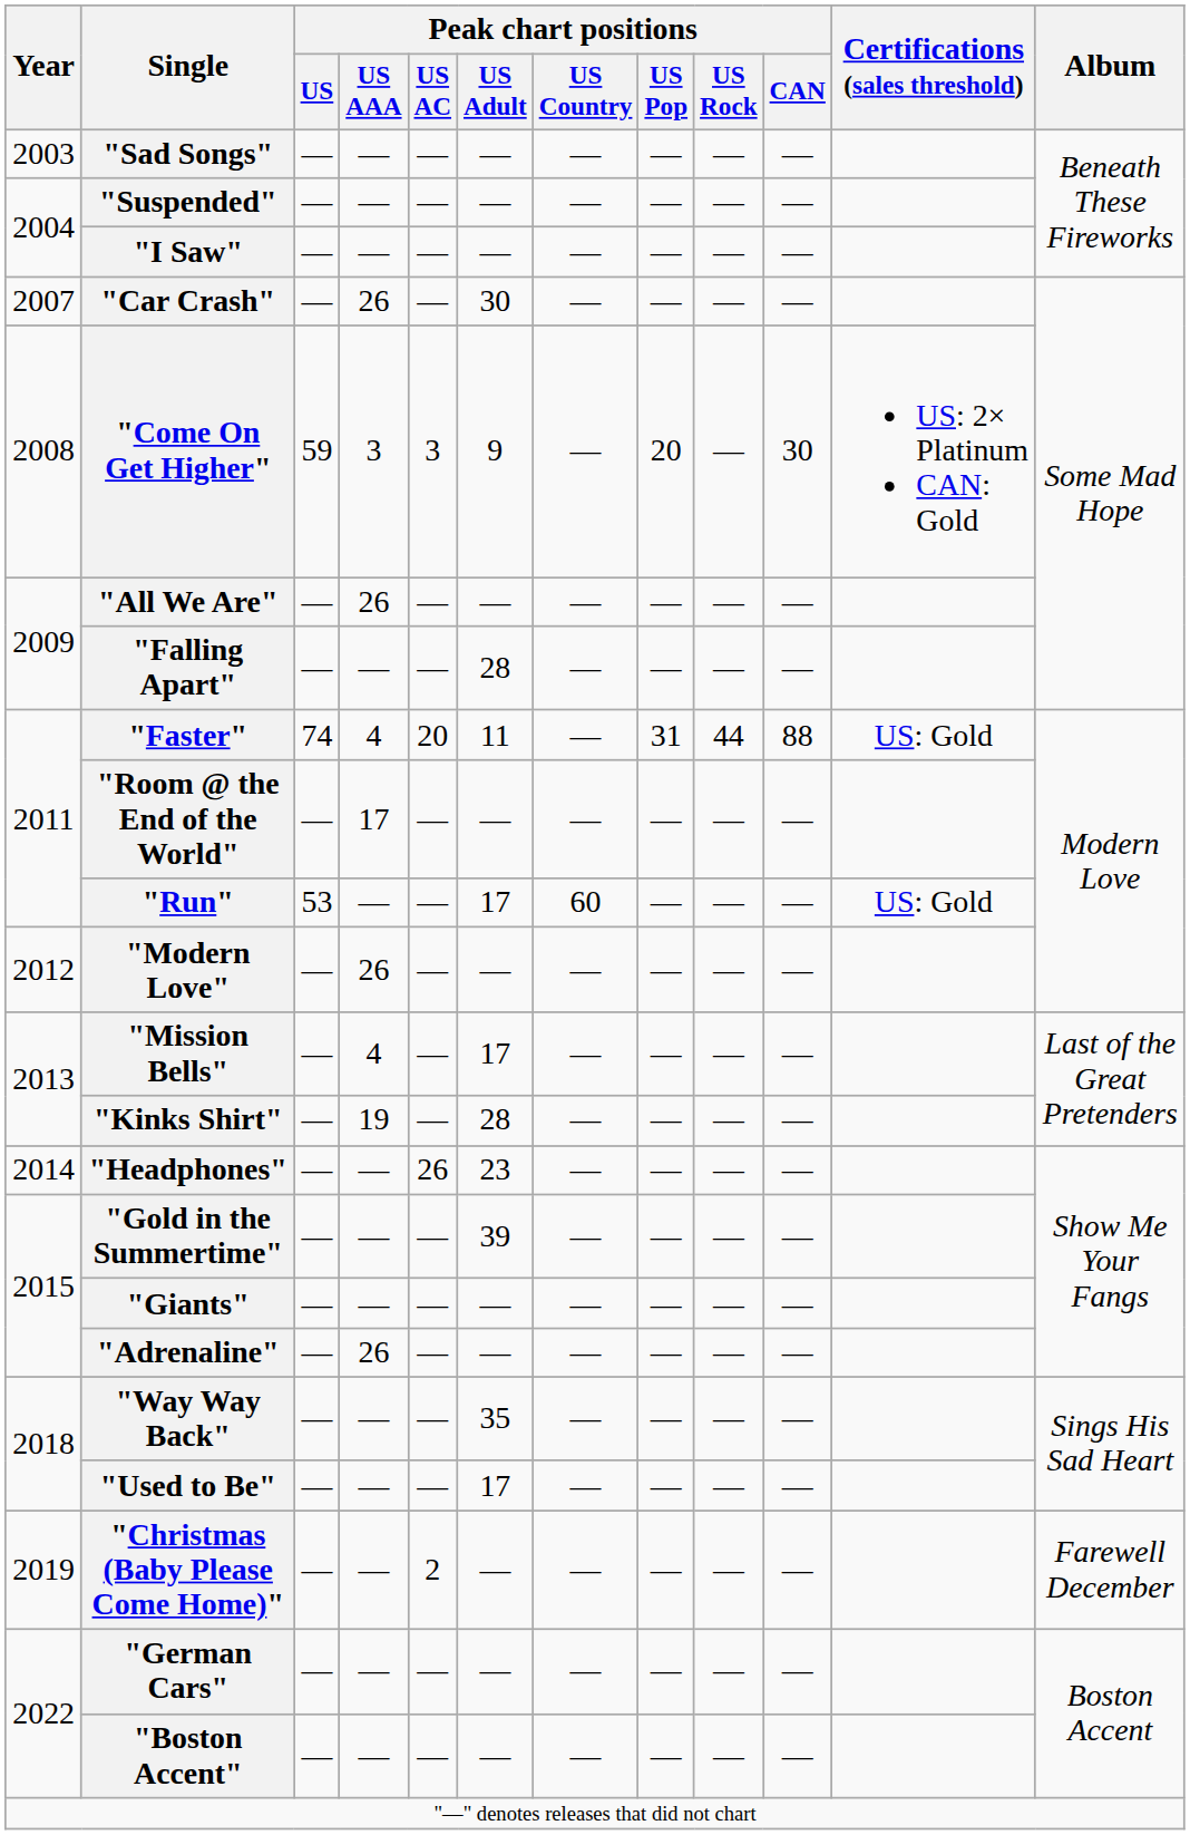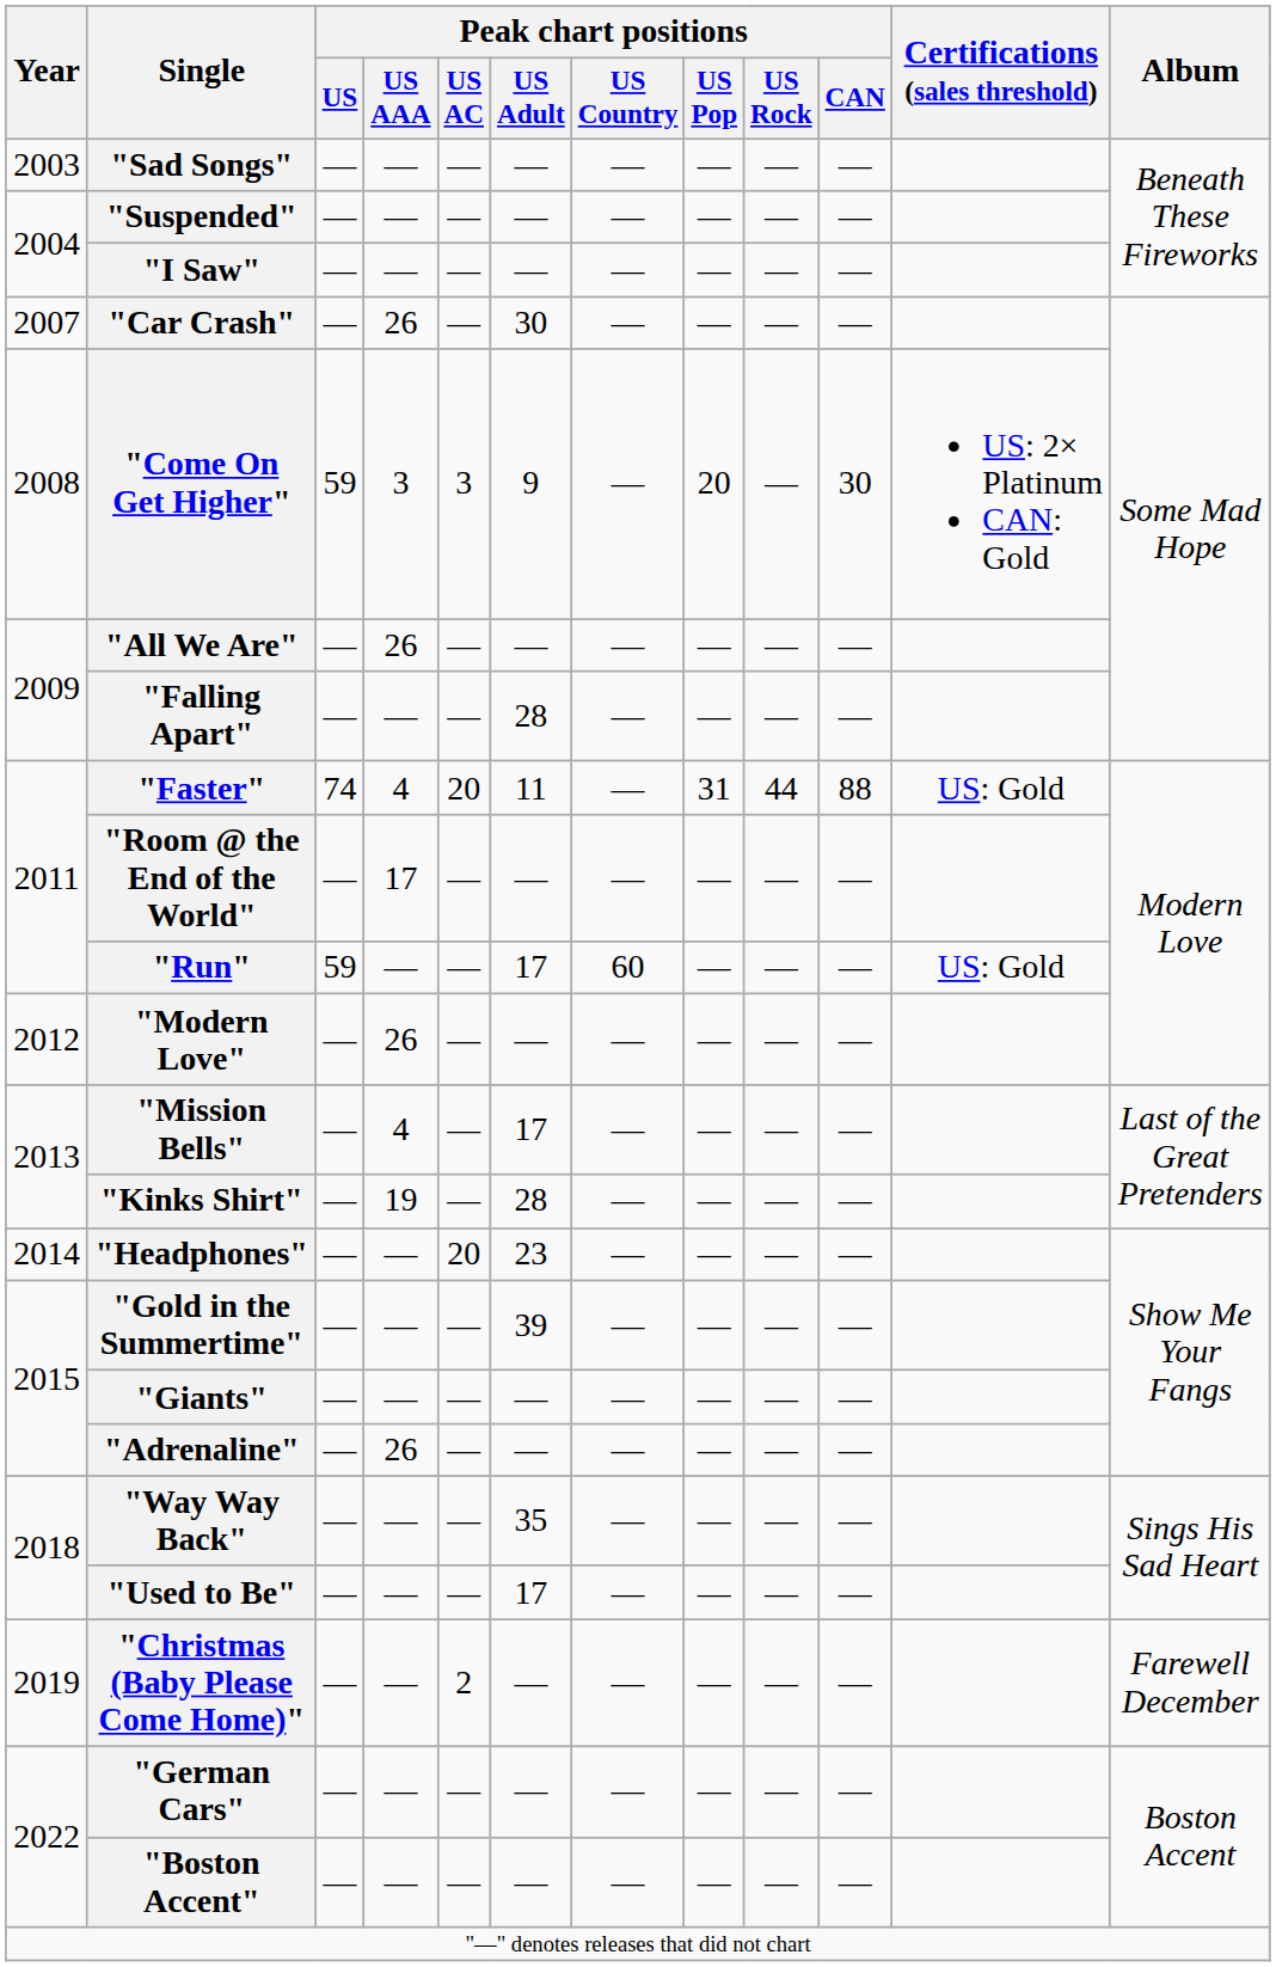 <table class="wikitable plainrowheaders" style="text-align:center;">
 <tr>
 <th rowspan="2">Year</th>
 <th rowspan="2" style="width:18em;">Single</th>
 <th colspan="8">Peak chart positions</th>
 <th rowspan="2" style="width:10em;"><a href='#'>Certifications</a><br><small>(<a href='#'>sales threshold</a>)</small></th>
 <th rowspan="2">Album</th>
 </tr>
 <tr style="font-size:smaller;">
 <th style="width:35px;"><a href='#'>US</a><br></th>
 <th style="width:35px;"><a href='#'>US AAA</a><br></th>
 <th style="width:35px;"><a href='#'>US AC</a><br></th>
 <th style="width:35px;"><a href='#'>US Adult</a><br></th>
 <th style="width:35px;"><a href='#'>US Country</a><br></th>
 <th style="width:35px;"><a href='#'>US<br>Pop</a><br></th>
 <th style="width:35px;"><a href='#'>US<br>Rock</a><br></th>
 <th style="width:35px;"><a href='#'>CAN</a><br></th>
 </tr>
 <tr>
 <td>2003</td>
 <th scope="row">"Sad Songs"</th>
 <td>—</td>
 <td>—</td>
 <td>—</td>
 <td>—</td>
 <td>—</td>
 <td>—</td>
 <td>—</td>
 <td>—</td>
 <td></td>
 <td style="text-align:center;" rowspan="3"><em>Beneath These Fireworks</em></td>
 </tr>
 <tr>
 <td rowspan="2">2004</td>
 <th scope="row">"Suspended"</th>
 <td>—</td>
 <td>—</td>
 <td>—</td>
 <td>—</td>
 <td>—</td>
 <td>—</td>
 <td>—</td>
 <td>—</td>
 <td></td>
 </tr>
 <tr>
 <th scope="row">"I Saw"</th>
 <td>—</td>
 <td>—</td>
 <td>—</td>
 <td>—</td>
 <td>—</td>
 <td>—</td>
 <td>—</td>
 <td>—</td>
 <td></td>
 </tr>
 <tr>
 <td>2007</td>
 <th scope="row">"Car Crash"</th>
 <td>—</td>
 <td>26</td>
 <td>—</td>
 <td>30</td>
 <td>—</td>
 <td>—</td>
 <td>—</td>
 <td>—</td>
 <td></td>
 <td style="text-align:center;" rowspan="4"><em>Some Mad Hope</em></td>
 </tr>
 <tr>
 <td>2008</td>
 <th scope="row">"<a href='#'>Come On Get Higher</a>"</th>
 <td>59</td>
 <td>3</td>
 <td>3</td>
 <td>9</td>
 <td>—</td>
 <td>20</td>
 <td>—</td>
 <td>30</td>
 <td style="text-align:left;"><br><ul><li><a href='#'>US</a>: 2× Platinum</li><li><a href='#'>CAN</a>: Gold</li></ul></td>
 </tr>
 <tr>
 <td rowspan="2">2009</td>
 <th scope="row">"All We Are"</th>
 <td>—</td>
 <td>26</td>
 <td>—</td>
 <td>—</td>
 <td>—</td>
 <td>—</td>
 <td>—</td>
 <td>—</td>
 <td></td>
 </tr>
 <tr>
 <th scope="row">"Falling Apart"</th>
 <td>—</td>
 <td>—</td>
 <td>—</td>
 <td>28</td>
 <td>—</td>
 <td>—</td>
 <td>—</td>
 <td>—</td>
 <td></td>
 </tr>
 <tr>
 <td rowspan="3">2011</td>
 <th scope="row">"<a href='#'>Faster</a>"</th>
 <td>74</td>
 <td>4</td>
 <td>20</td>
 <td>11</td>
 <td>—</td>
 <td>31</td>
 <td>44</td>
 <td>88</td>
 <td><a href='#'>US</a>: Gold</td>
 <td style="text-align:center;" rowspan="4"><em>Modern Love</em></td>
 </tr>
 <tr>
 <th scope="row">"Room @ the End of the World"</th>
 <td>—</td>
 <td>17</td>
 <td>—</td>
 <td>—</td>
 <td>—</td>
 <td>—</td>
 <td>—</td>
 <td>—</td>
 <td></td>
 </tr>
 <tr>
 <th scope="row">"<a href='#'>Run</a>" </th>
-<td>53</td>
+<td>59</td>
 <td>—</td>
 <td>—</td>
 <td>17</td>
 <td>60</td>
 <td>—</td>
 <td>—</td>
 <td>—</td>
 <td><a href='#'>US</a>: Gold</td>
 </tr>
 <tr>
 <td>2012</td>
 <th scope="row">"Modern Love"</th>
 <td>—</td>
 <td>26</td>
 <td>—</td>
 <td>—</td>
 <td>—</td>
 <td>—</td>
 <td>—</td>
 <td>—</td>
 <td></td>
 </tr>
 <tr>
 <td rowspan="2">2013</td>
 <th scope="row">"Mission Bells"</th>
 <td>—</td>
 <td>4</td>
 <td>—</td>
 <td>17</td>
 <td>—</td>
 <td>—</td>
 <td>—</td>
 <td>—</td>
 <td></td>
 <td style="text-align:center;" rowspan="2"><em>Last of the Great Pretenders</em></td>
 </tr>
 <tr>
 <th scope="row">"Kinks Shirt"</th>
 <td>—</td>
 <td>19</td>
 <td>—</td>
 <td>28</td>
 <td>—</td>
 <td>—</td>
 <td>—</td>
 <td>—</td>
 <td></td>
 </tr>
 <tr>
 <td>2014</td>
 <th scope="row">"Headphones" </th>
 <td>—</td>
 <td>—</td>
-<td>26</td>
+<td>20</td>
 <td>23</td>
 <td>—</td>
 <td>—</td>
 <td>—</td>
 <td>—</td>
 <td></td>
 <td style="text-align:center;" rowspan="4"><em>Show Me Your Fangs</em></td>
 </tr>
 <tr>
 <td rowspan="3">2015</td>
 <th scope="row">"Gold in the Summertime"</th>
 <td>—</td>
 <td>—</td>
 <td>—</td>
 <td>39</td>
 <td>—</td>
 <td>—</td>
 <td>—</td>
 <td>—</td>
 <td></td>
 </tr>
 <tr>
 <th scope="row">"Giants"</th>
 <td>—</td>
 <td>—</td>
 <td>—</td>
 <td>—</td>
 <td>—</td>
 <td>—</td>
 <td>—</td>
 <td>—</td>
 <td></td>
 </tr>
 <tr>
 <th scope="row">"Adrenaline"</th>
 <td>—</td>
 <td>26</td>
 <td>—</td>
 <td>—</td>
 <td>—</td>
 <td>—</td>
 <td>—</td>
 <td>—</td>
 <td></td>
 </tr>
 <tr>
 <td rowspan="2">2018</td>
 <th scope="row">"Way Way Back"</th>
 <td>—</td>
 <td>—</td>
 <td>—</td>
 <td>35</td>
 <td>—</td>
 <td>—</td>
 <td>—</td>
 <td>—</td>
 <td></td>
 <td style="text-align:center;" rowspan="2"><em>Sings His Sad Heart</em></td>
 </tr>
 <tr>
 <th scope="row">"Used to Be"</th>
 <td>—</td>
 <td>—</td>
 <td>—</td>
 <td>17</td>
 <td>—</td>
 <td>—</td>
 <td>—</td>
 <td>—</td>
 <td></td>
 </tr>
 <tr>
 <td>2019</td>
 <th scope="row">"<a href='#'>Christmas (Baby Please Come Home)</a>"</th>
 <td>—</td>
 <td>—</td>
 <td>2</td>
 <td>—</td>
 <td>—</td>
 <td>—</td>
 <td>—</td>
 <td>—</td>
 <td></td>
 <td><em>Farewell December</em></td>
 </tr>
 <tr>
 <td rowspan="2">2022</td>
 <th scope="row">"German Cars"</th>
 <td>—</td>
 <td>—</td>
 <td>—</td>
 <td>—</td>
 <td>—</td>
 <td>—</td>
 <td>—</td>
 <td>—</td>
 <td></td>
 <td style="text-align:center;" rowspan="2"><em>Boston Accent</em></td>
 </tr>
 <tr>
 <th scope="row">"Boston Accent"</th>
 <td>—</td>
 <td>—</td>
 <td>—</td>
 <td>—</td>
 <td>—</td>
 <td>—</td>
 <td>—</td>
 <td>—</td>
 <td></td>
 </tr>
 <tr>
 <td colspan="12" style="font-size:8pt">"—" denotes releases that did not chart</td>
 </tr>
 </table>
